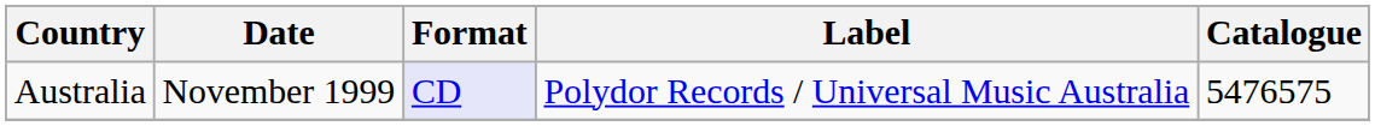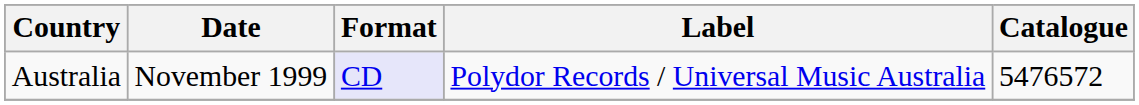 <table class="wikitable plainrowheaders">
 <tr>
 <th scope="col">Country</th>
 <th scope="col">Date</th>
 <th scope="col">Format</th>
 <th scope="col">Label</th>
 <th scope="col">Catalogue</th>
 </tr>
 <tr>
 <td rowspan="1">Australia</td>
 <td>November 1999</td>
 <td style="background: lavender;"><a href='#'>CD</a></td>
 <td rowspan="1"><a href='#'>Polydor Records</a> / <a href='#'>Universal Music Australia</a></td>
-<td>5476575</td>
+<td>5476572</td>
 </tr>
 <tr>
 </tr>
 </table>
